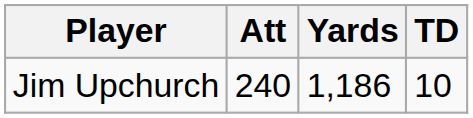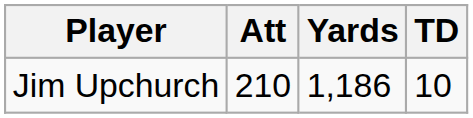 <table class="wikitable">
 <tr>
 <th>Player</th>
 <th>Att</th>
 <th>Yards</th>
 <th>TD</th>
 </tr>
 <tr>
 <td>Jim Upchurch</td>
-<td>240</td>
+<td>210</td>
 <td>1,186</td>
 <td>10</td>
 </tr>
 </table>
